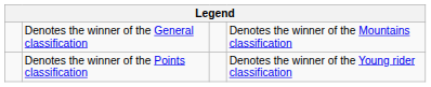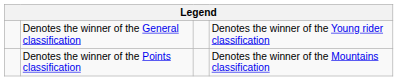 <table class="wikitable">
 <tr>
 <th colspan=4>Legend</th>
 </tr>
 <tr>
 <td>    </td>
 <td>Denotes the winner of the <a href='#'>General classification</a></td>
 <td>    </td>
-<td>Denotes the winner of the <a href='#'>Mountains classification</a></td>
+<td>Denotes the winner of the <a href='#'>Young rider classification</a></td>
 </tr>
 <tr>
 <td>    </td>
 <td>Denotes the winner of the <a href='#'>Points classification</a></td>
 <td>    </td>
-<td>Denotes the winner of the <a href='#'>Young rider classification</a></td>
+<td>Denotes the winner of the <a href='#'>Mountains classification</a></td>
 </tr>
 </table>
